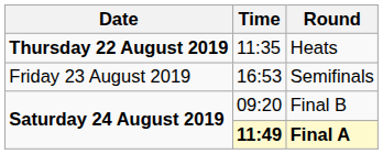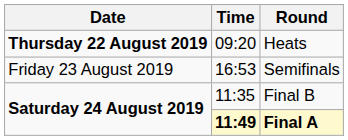 <table class="wikitable">
 <tr>
 <th>Date</th>
 <th>Time</th>
 <th>Round</th>
 </tr>
 <tr>
 <td><strong>Thursday 22 August 2019</strong></td>
-<td>11:35</td>
+<td>09:20</td>
 <td>Heats</td>
 </tr>
 <tr>
 <td>Friday 23 August 2019</td>
 <td>16:53</td>
 <td>Semifinals</td>
 </tr>
 <tr>
 <td rowspan=2><strong>Saturday 24 August 2019</strong></td>
-<td>09:20</td>
+<td>11:35</td>
 <td>Final B</td>
 </tr>
 <tr>
 <td style=background:lemonchiffon><strong>11:49</strong></td>
 <td style=background:lemonchiffon><strong>Final A</strong></td>
 </tr>
 </table>
